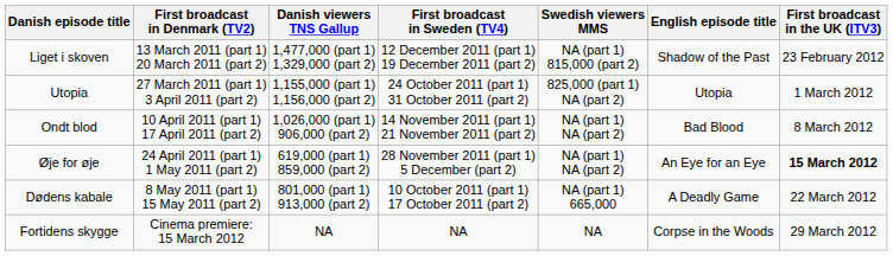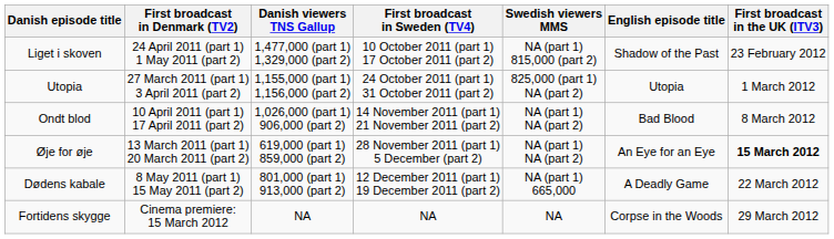 <table class="wikitable">
 <tr>
 <th colspan="1">Danish episode title</th>
 <th>First broadcast<br>in Denmark (<a href='#'>TV2</a>)</th>
 <th>Danish viewers<br><a href='#'>TNS Gallup</a></th>
 <th>First broadcast<br>in Sweden (<a href='#'>TV4</a>)</th>
 <th>Swedish viewers<br>MMS </th>
 <th>English episode title</th>
 <th>First broadcast<br>in the UK (<a href='#'>ITV3</a>)</th>
 </tr>
 <tr>
 <td align="center">Liget i skoven</td>
-<td align="center">13 March 2011 (part 1)<br>20 March 2011 (part 2)</td>
+<td align="center">24 April 2011 (part 1)<br>1 May 2011 (part 2)</td>
 <td align="center">1,477,000 (part 1)<br>1,329,000 (part 2)</td>
-<td align="center">12 December 2011 (part 1)<br>19 December 2011 (part 2)</td>
+<td align="center">10 October 2011 (part 1)<br>17 October 2011 (part 2)</td>
 <td align="center">NA (part 1)<br>815,000 (part 2)</td>
 <td align="center">Shadow of the Past</td>
 <td align="center">23 February 2012</td>
 </tr>
 <tr>
 <td align="center">Utopia</td>
 <td align="center">27 March 2011 (part 1)<br>3 April 2011 (part 2)</td>
 <td align="center">1,155,000 (part 1)<br>1,156,000 (part 2)</td>
 <td align="center">24 October 2011 (part 1)<br>31 October 2011 (part 2)</td>
 <td align="center">825,000 (part 1)<br>NA (part 2)</td>
 <td align="center">Utopia</td>
 <td align="center">1 March 2012</td>
 </tr>
 <tr>
 <td align="center">Ondt blod</td>
 <td align="center">10 April 2011 (part 1)<br>17 April 2011 (part 2)</td>
 <td align="center">1,026,000 (part 1)<br>906,000 (part 2)</td>
 <td align="center">14 November 2011 (part 1)<br>21 November 2011 (part 2)</td>
 <td align="center">NA (part 1)<br>NA (part 2)</td>
 <td align="center">Bad Blood</td>
 <td align="center">8 March 2012</td>
 </tr>
 <tr>
 <td align="center">Øje for øje</td>
-<td align="center">24 April 2011 (part 1)<br>1 May 2011 (part 2)</td>
+<td align="center">13 March 2011 (part 1)<br>20 March 2011 (part 2)</td>
 <td align="center">619,000 (part 1)<br>859,000 (part 2)</td>
 <td align="center">28 November 2011 (part 1)<br>5 December (part 2)</td>
 <td align="center">NA (part 1)<br>NA (part 2)</td>
 <td align="center">An Eye for an Eye</td>
 <td align="center"><strong>15 March 2012</strong></td>
 </tr>
 <tr>
 <td align="center">Dødens kabale</td>
 <td align="center">8 May 2011 (part 1)<br>15 May 2011 (part 2)</td>
 <td align="center">801,000 (part 1)<br>913,000 (part 2)</td>
-<td align="center">10 October 2011 (part 1)<br>17 October 2011 (part 2)</td>
+<td align="center">12 December 2011 (part 1)<br>19 December 2011 (part 2)</td>
 <td align="center">NA (part 1)<br>665,000</td>
 <td align="center">A Deadly Game</td>
 <td align="center">22 March 2012</td>
 </tr>
 <tr>
 <td align="center">Fortidens skygge</td>
 <td align="center">Cinema premiere:<br>15 March 2012</td>
 <td align="center">NA</td>
 <td align="center">NA</td>
 <td align="center">NA</td>
 <td align="center">Corpse in the Woods</td>
 <td align="center">29 March 2012</td>
 </tr>
 </table>
